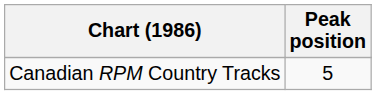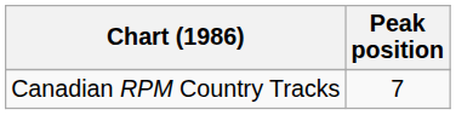 <table class="wikitable sortable">
 <tr>
 <th>Chart (1986)</th>
 <th>Peak<br>position</th>
 </tr>
 <tr>
 </tr>
 <tr>
 <td>Canadian <em>RPM</em> Country Tracks</td>
-<td align="center">5</td>
+<td align="center">7</td>
 </tr>
 </table>
